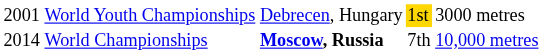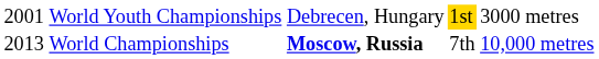 <table>
 <tr>
 <td>2001</td>
 <td><a href='#'>World Youth Championships</a></td>
 <td><a href='#'>Debrecen</a>, Hungary</td>
 <td bgcolor=gold>1st</td>
 <td>3000 metres</td>
 </tr>
 <tr>
-<td>2014</td>
+<td>2013</td>
 <td><a href='#'>World Championships</a></td>
 <td><strong><a href='#'>Moscow</a>, Russia</strong></td>
 <td>7th</td>
 <td><a href='#'>10,000 metres</a></td>
 </tr>
 </table>
